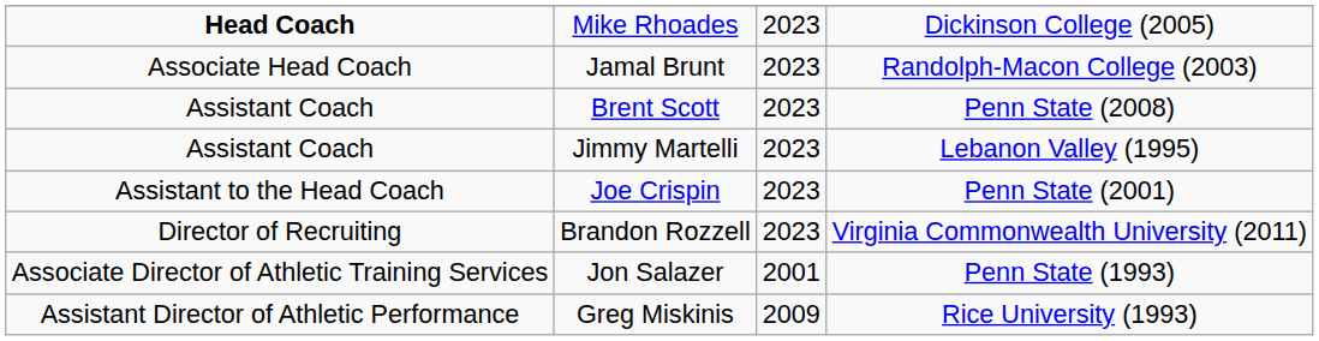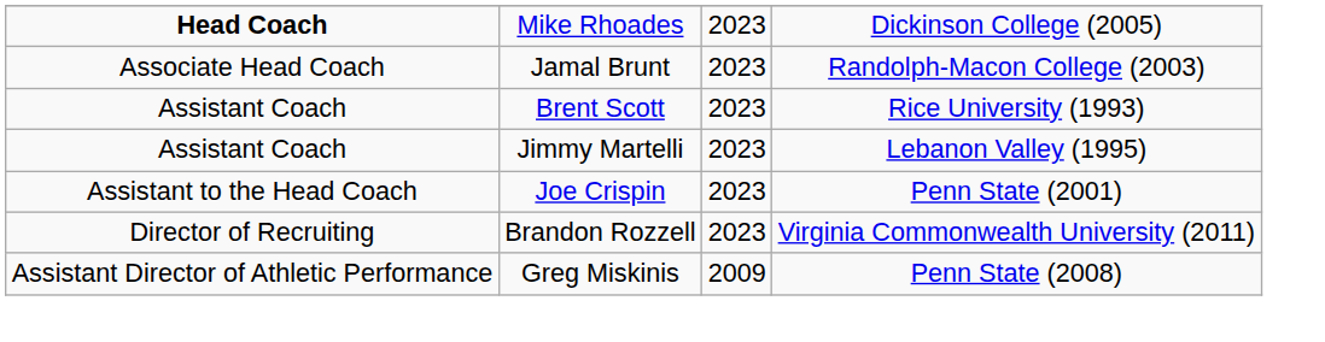 <table class="wikitable" style="text-align: center;">
 <tr>
 </tr>
 <tr>
 <td><strong>Head Coach</strong></td>
 <td><a href='#'>Mike Rhoades</a></td>
 <td>2023</td>
 <td><a href='#'>Dickinson College</a> (2005)</td>
 </tr>
 <tr>
 <td>Associate Head Coach</td>
 <td>Jamal Brunt</td>
 <td>2023</td>
 <td><a href='#'>Randolph-Macon College</a> (2003)</td>
 </tr>
 <tr>
 <td>Assistant Coach</td>
 <td><a href='#'>Brent Scott</a></td>
 <td>2023</td>
-<td><a href='#'>Penn State</a> (2008)</td>
+<td><a href='#'>Rice University</a> (1993)</td>
 </tr>
 <tr>
 <td>Assistant Coach</td>
 <td>Jimmy Martelli</td>
 <td>2023</td>
 <td><a href='#'>Lebanon Valley</a> (1995)</td>
 </tr>
 <tr>
 <td>Assistant to the Head Coach</td>
 <td><a href='#'>Joe Crispin</a></td>
 <td>2023</td>
 <td><a href='#'>Penn State</a> (2001)</td>
 </tr>
 <tr>
 <td>Director of Recruiting</td>
 <td>Brandon Rozzell</td>
 <td>2023</td>
 <td><a href='#'>Virginia Commonwealth University</a> (2011)</td>
 </tr>
 <tr>
-<td>Associate Director of Athletic Training Services</td>
-<td>Jon Salazer</td>
-<td>2001</td>
-<td><a href='#'>Penn State</a> (1993)</td>
-</tr>
-<tr>
 <td>Assistant Director of Athletic Performance</td>
 <td>Greg Miskinis</td>
 <td>2009</td>
-<td><a href='#'>Rice University</a> (1993)</td>
+<td><a href='#'>Penn State</a> (2008)</td>
 </tr>
 </table>
